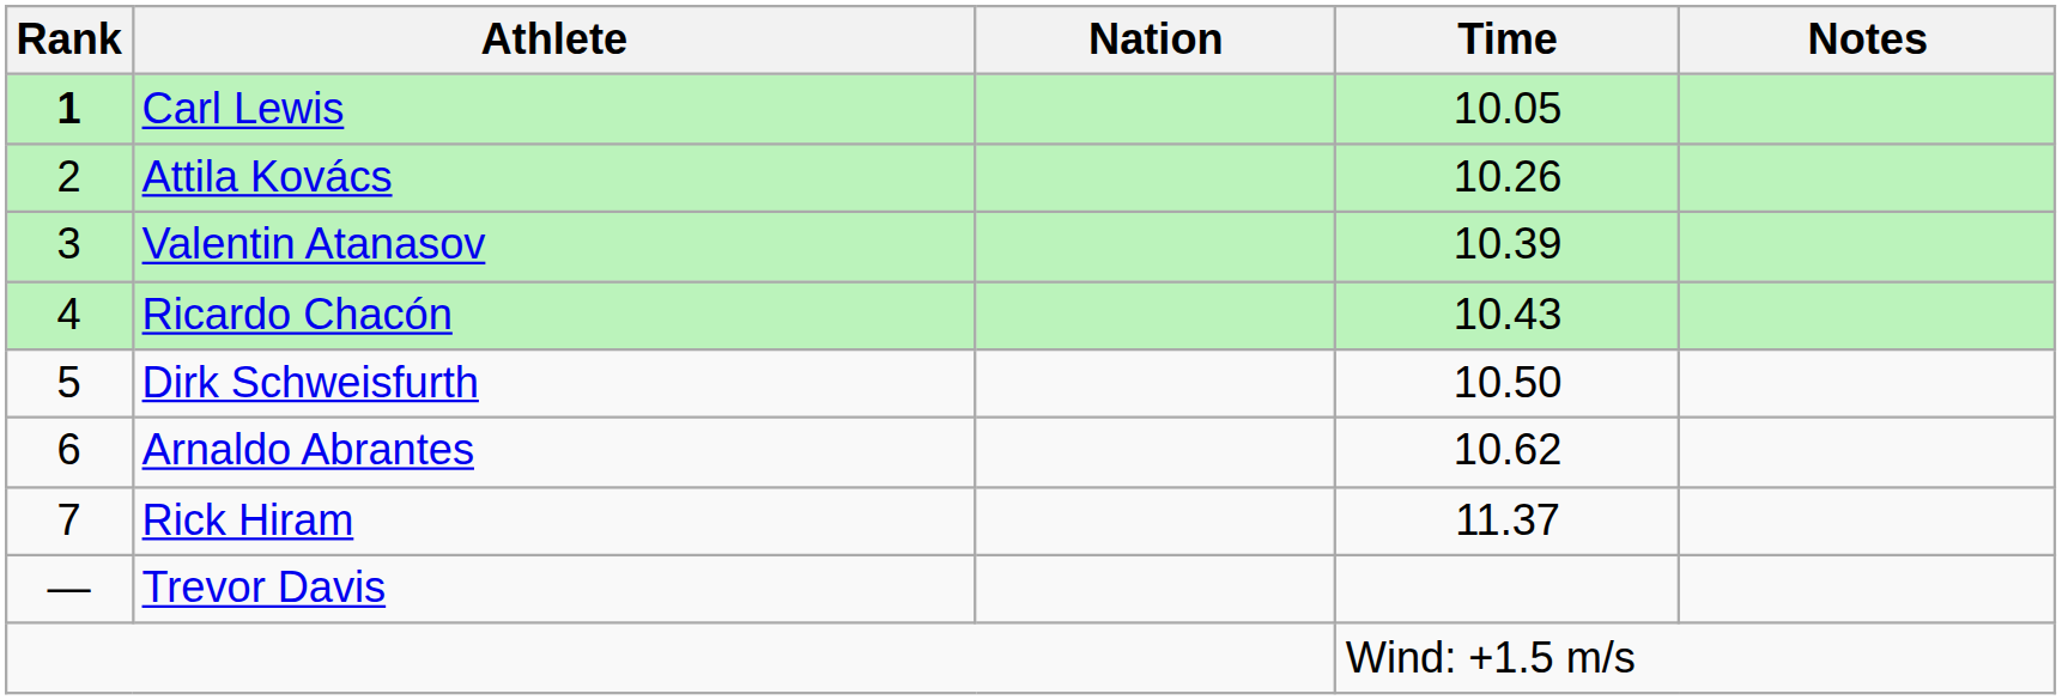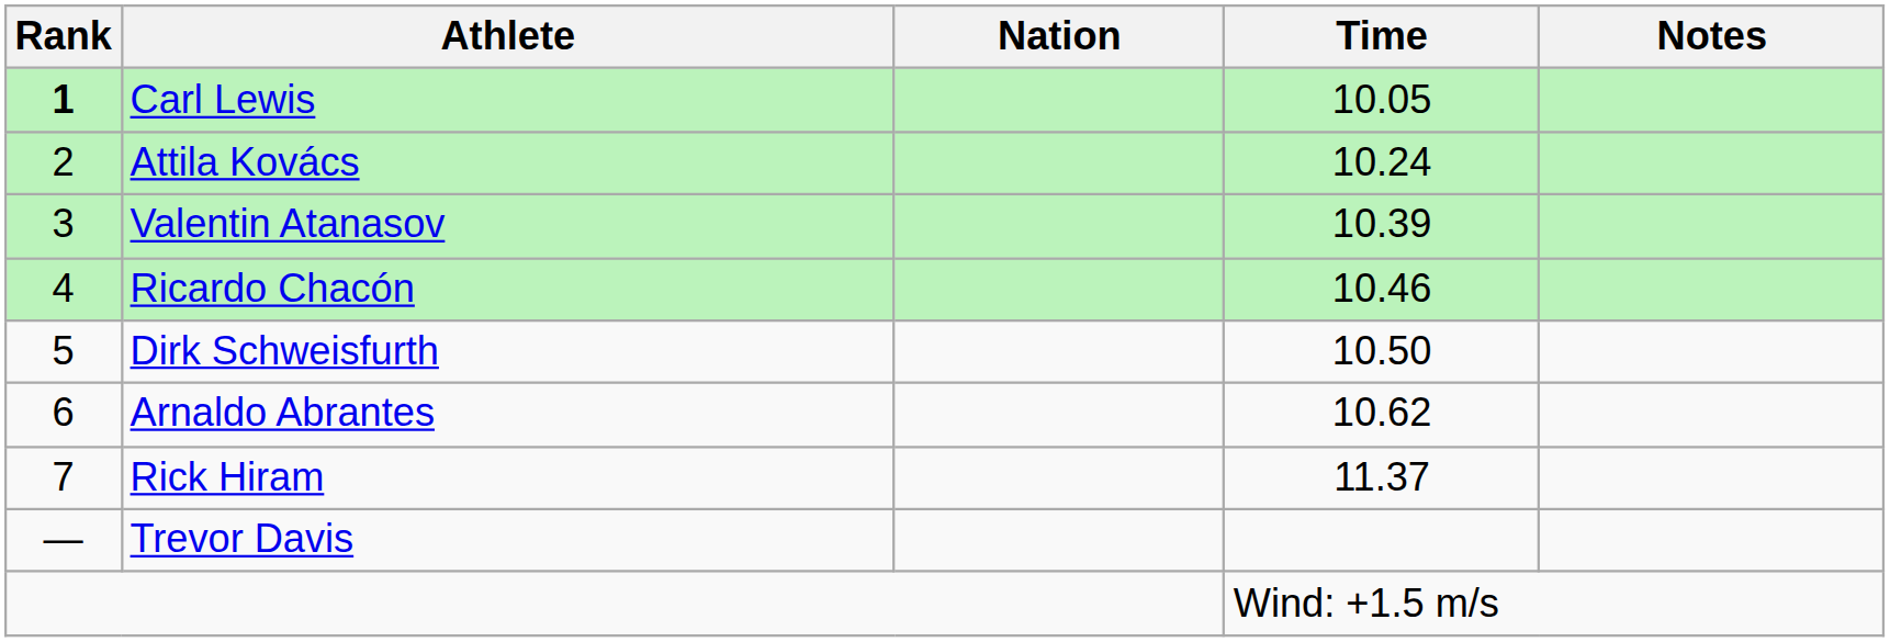 <table class="wikitable sortable" style="text-align:center;width: 60%;">
 <tr>
 <th scope="col" style="width: 10px;">Rank</th>
 <th scope="col">Athlete</th>
 <th scope="col">Nation</th>
 <th scope="col">Time</th>
 <th scope="col">Notes</th>
 </tr>
 <tr bgcolor=bbf3bb>
 <td><strong>1</strong></td>
 <td align=left><a href='#'>Carl Lewis</a></td>
 <td align=left></td>
 <td>10.05</td>
 <td></td>
 </tr>
 <tr bgcolor=bbf3bb>
 <td>2</td>
 <td align=left><a href='#'>Attila Kovács</a></td>
 <td align=left></td>
-<td>10.26</td>
+<td>10.24</td>
 <td></td>
 </tr>
 <tr bgcolor=bbf3bb>
 <td>3</td>
 <td align=left><a href='#'>Valentin Atanasov</a></td>
 <td align=left></td>
 <td>10.39</td>
 <td></td>
 </tr>
 <tr bgcolor=bbf3bb>
 <td>4</td>
 <td align=left><a href='#'>Ricardo Chacón</a></td>
 <td align=left></td>
-<td>10.43</td>
+<td>10.46</td>
 <td></td>
 </tr>
 <tr>
 <td>5</td>
 <td align=left><a href='#'>Dirk Schweisfurth</a></td>
 <td align=left></td>
 <td>10.50</td>
 <td></td>
 </tr>
 <tr>
 <td>6</td>
 <td align=left><a href='#'>Arnaldo Abrantes</a></td>
 <td align=left></td>
 <td>10.62</td>
 <td></td>
 </tr>
 <tr>
 <td>7</td>
 <td align=left><a href='#'>Rick Hiram</a></td>
 <td align=left></td>
 <td>11.37</td>
 <td></td>
 </tr>
 <tr>
 <td>—</td>
 <td align=left><a href='#'>Trevor Davis</a></td>
 <td align=left></td>
 <td></td>
 <td></td>
 </tr>
 <tr class="sortbottom">
 <td colspan="3"></td>
 <td colspan="2" style="text-align:left;">Wind: +1.5 m/s</td>
 </tr>
 </table>
